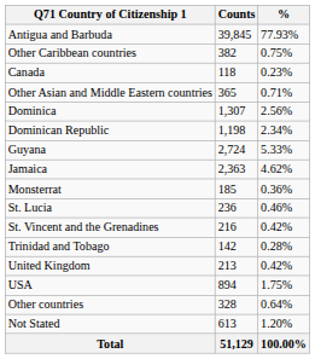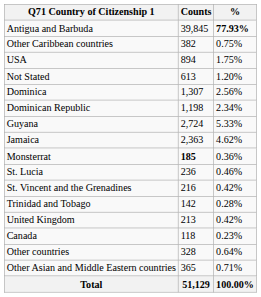 <table class="wikitable sortable">
 <tr>
 <th>Q71 Country of Citizenship 1</th>
 <th>Counts</th>
 <th>%</th>
 </tr>
 <tr>
 <td>Antigua and Barbuda</td>
 <td>39,845</td>
-<td>77.93%</td>
+<td><strong>77.93%</strong></td>
 </tr>
 <tr>
 <td>Other Caribbean countries</td>
 <td>382</td>
 <td>0.75%</td>
 </tr>
 <tr>
-<td>Canada</td>
-<td>118</td>
-<td>0.23%</td>
+<td>USA</td>
+<td>894</td>
+<td>1.75%</td>
 </tr>
 <tr>
-<td>Other Asian and Middle Eastern countries</td>
-<td>365</td>
-<td>0.71%</td>
+<td>Not Stated</td>
+<td>613</td>
+<td>1.20%</td>
 </tr>
 <tr>
 <td>Dominica</td>
 <td>1,307</td>
 <td>2.56%</td>
 </tr>
 <tr>
 <td>Dominican Republic</td>
 <td>1,198</td>
 <td>2.34%</td>
 </tr>
 <tr>
 <td>Guyana</td>
 <td>2,724</td>
 <td>5.33%</td>
 </tr>
 <tr>
 <td>Jamaica</td>
 <td>2,363</td>
 <td>4.62%</td>
 </tr>
 <tr>
 <td>Monsterrat</td>
-<td>185</td>
+<td><strong>185</strong></td>
 <td>0.36%</td>
 </tr>
 <tr>
 <td>St. Lucia</td>
 <td>236</td>
 <td>0.46%</td>
 </tr>
 <tr>
 <td>St. Vincent and the Grenadines</td>
 <td>216</td>
 <td>0.42%</td>
 </tr>
 <tr>
 <td>Trinidad and Tobago</td>
 <td>142</td>
 <td>0.28%</td>
 </tr>
 <tr>
 <td>United Kingdom</td>
 <td>213</td>
 <td>0.42%</td>
 </tr>
 <tr>
-<td>USA</td>
-<td>894</td>
-<td>1.75%</td>
+<td>Canada</td>
+<td>118</td>
+<td>0.23%</td>
 </tr>
 <tr>
 <td>Other countries</td>
 <td>328</td>
 <td>0.64%</td>
 </tr>
 <tr>
-<td>Not Stated</td>
-<td>613</td>
-<td>1.20%</td>
+<td>Other Asian and Middle Eastern countries</td>
+<td>365</td>
+<td>0.71%</td>
 </tr>
 <tr>
 <th>Total</th>
 <th>51,129</th>
 <th>100.00%</th>
 </tr>
 </table>
